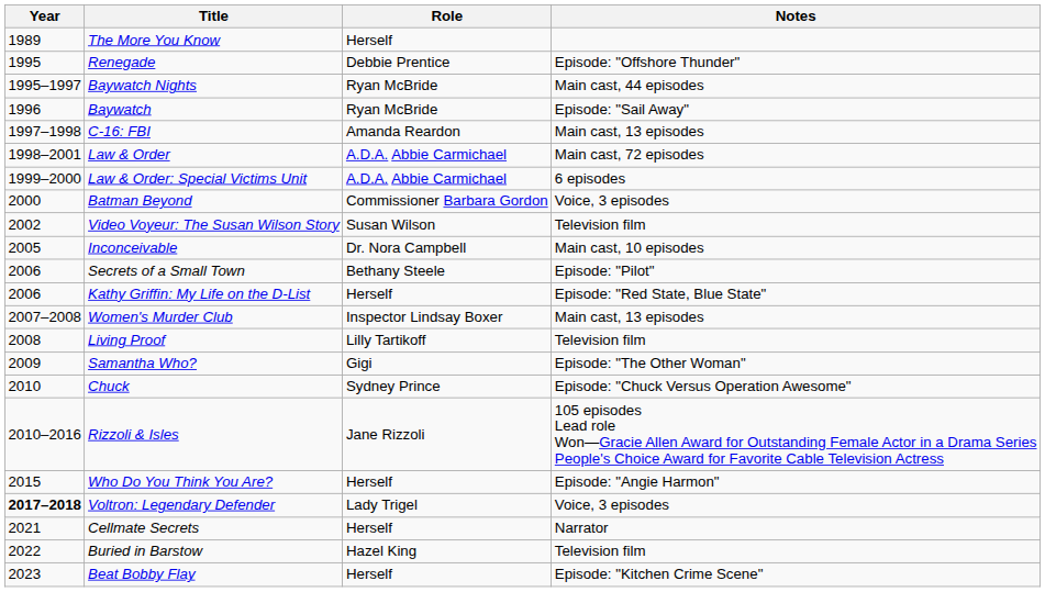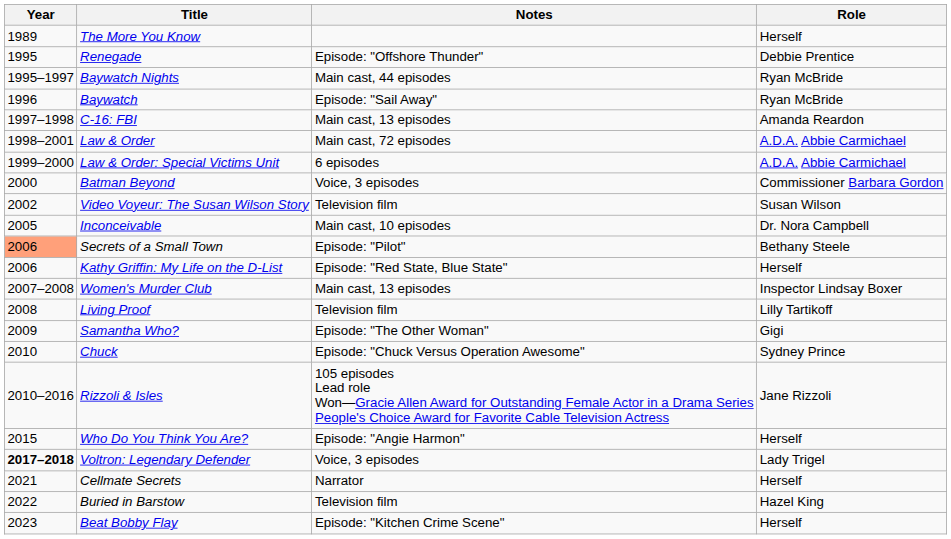 <table class="wikitable sortable">
 <tr>
 <th>Year</th>
 <th>Title</th>
+<th class="unsortable">Notes</th>
 <th>Role</th>
-<th class="unsortable">Notes</th>
 </tr>
 <tr>
 <td>1989</td>
 <td><em><a href='#'>The More You Know</a></em></td>
+<td></td>
 <td>Herself</td>
-<td></td>
 </tr>
 <tr>
 <td>1995</td>
 <td><em><a href='#'>Renegade</a></em></td>
+<td>Episode: "Offshore Thunder"</td>
 <td>Debbie Prentice</td>
-<td>Episode: "Offshore Thunder"</td>
 </tr>
 <tr>
 <td>1995–1997</td>
 <td><em><a href='#'>Baywatch Nights</a></em></td>
+<td>Main cast, 44 episodes</td>
 <td>Ryan McBride</td>
-<td>Main cast, 44 episodes</td>
 </tr>
 <tr>
 <td>1996</td>
 <td><em><a href='#'>Baywatch</a></em></td>
+<td>Episode: "Sail Away"</td>
 <td>Ryan McBride</td>
-<td>Episode: "Sail Away"</td>
 </tr>
 <tr>
 <td>1997–1998</td>
 <td><em><a href='#'>C-16: FBI</a></em></td>
+<td>Main cast, 13 episodes</td>
 <td>Amanda Reardon</td>
-<td>Main cast, 13 episodes</td>
 </tr>
 <tr>
 <td>1998–2001</td>
 <td><em><a href='#'>Law & Order</a></em></td>
+<td>Main cast, 72 episodes</td>
 <td><a href='#'>A.D.A.</a> <a href='#'>Abbie Carmichael</a></td>
-<td>Main cast, 72 episodes</td>
 </tr>
 <tr>
 <td>1999–2000</td>
 <td><em><a href='#'>Law & Order: Special Victims Unit</a></em></td>
+<td>6 episodes</td>
 <td><a href='#'>A.D.A.</a> <a href='#'>Abbie Carmichael</a></td>
-<td>6 episodes</td>
 </tr>
 <tr>
 <td>2000</td>
 <td><em><a href='#'>Batman Beyond</a></em></td>
+<td>Voice, 3 episodes</td>
 <td>Commissioner <a href='#'>Barbara Gordon</a></td>
-<td>Voice, 3 episodes</td>
 </tr>
 <tr>
 <td>2002</td>
 <td><em><a href='#'>Video Voyeur: The Susan Wilson Story</a></em></td>
+<td>Television film</td>
 <td>Susan Wilson</td>
-<td>Television film</td>
 </tr>
 <tr>
 <td>2005</td>
 <td><em><a href='#'>Inconceivable</a></em></td>
+<td>Main cast, 10 episodes</td>
 <td>Dr. Nora Campbell</td>
-<td>Main cast, 10 episodes</td>
 </tr>
 <tr>
-<td>2006</td>
+<td style="background: lightsalmon;">2006</td>
 <td><em>Secrets of a Small Town</em></td>
+<td>Episode: "Pilot"</td>
 <td>Bethany Steele</td>
-<td>Episode: "Pilot"</td>
 </tr>
 <tr>
 <td>2006</td>
 <td><em><a href='#'>Kathy Griffin: My Life on the D-List</a></em></td>
+<td>Episode: "Red State, Blue State"</td>
 <td>Herself</td>
-<td>Episode: "Red State, Blue State"</td>
 </tr>
 <tr>
 <td>2007–2008</td>
 <td><em><a href='#'>Women's Murder Club</a></em></td>
+<td>Main cast, 13 episodes</td>
 <td>Inspector Lindsay Boxer</td>
-<td>Main cast, 13 episodes</td>
 </tr>
 <tr>
 <td>2008</td>
 <td><em><a href='#'>Living Proof</a></em></td>
+<td>Television film</td>
 <td>Lilly Tartikoff</td>
-<td>Television film</td>
 </tr>
 <tr>
 <td>2009</td>
 <td><em><a href='#'>Samantha Who?</a></em></td>
+<td>Episode: "The Other Woman"</td>
 <td>Gigi</td>
-<td>Episode: "The Other Woman"</td>
 </tr>
 <tr>
 <td>2010</td>
 <td><em><a href='#'>Chuck</a></em></td>
+<td>Episode: "Chuck Versus Operation Awesome"</td>
 <td>Sydney Prince</td>
-<td>Episode: "Chuck Versus Operation Awesome"</td>
 </tr>
 <tr>
 <td>2010–2016</td>
 <td><em><a href='#'>Rizzoli & Isles</a></em></td>
+<td>105 episodes<br> Lead role <br> Won—<a href='#'>Gracie Allen Award for Outstanding Female Actor in a Drama Series</a><br><a href='#'>People's Choice Award for Favorite Cable Television Actress</a></td>
 <td>Jane Rizzoli</td>
-<td>105 episodes<br> Lead role <br> Won—<a href='#'>Gracie Allen Award for Outstanding Female Actor in a Drama Series</a><br><a href='#'>People's Choice Award for Favorite Cable Television Actress</a></td>
 </tr>
 <tr>
 <td>2015</td>
 <td><em><a href='#'>Who Do You Think You Are?</a></em></td>
+<td>Episode: "Angie Harmon"</td>
 <td>Herself</td>
-<td>Episode: "Angie Harmon"</td>
 </tr>
 <tr>
 <td><strong>2017–2018</strong></td>
 <td><em><a href='#'>Voltron: Legendary Defender</a></em></td>
+<td>Voice, 3 episodes</td>
 <td>Lady Trigel</td>
-<td>Voice, 3 episodes</td>
 </tr>
 <tr>
 <td>2021</td>
 <td><em>Cellmate Secrets</em></td>
+<td>Narrator</td>
 <td>Herself</td>
-<td>Narrator</td>
 </tr>
 <tr>
 <td>2022</td>
 <td><em>Buried in Barstow</em></td>
+<td>Television film</td>
 <td>Hazel King</td>
-<td>Television film</td>
 </tr>
 <tr>
 <td>2023</td>
 <td><em><a href='#'>Beat Bobby Flay</a></em></td>
+<td>Episode: "Kitchen Crime Scene"</td>
 <td>Herself</td>
-<td>Episode: "Kitchen Crime Scene"</td>
 </tr>
 </table>
